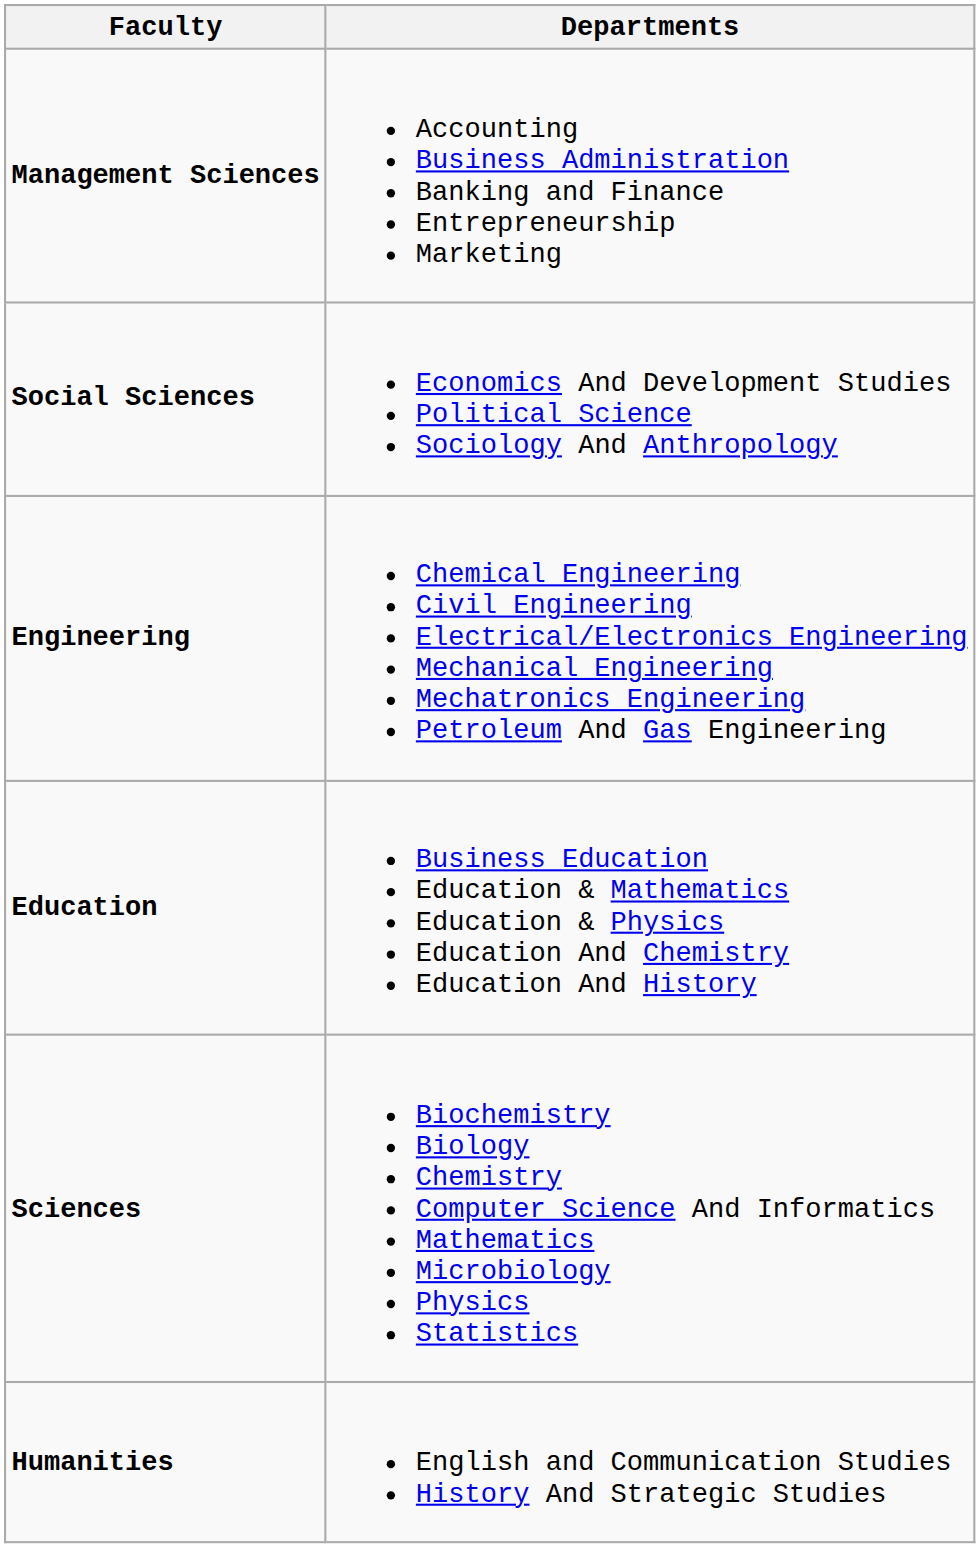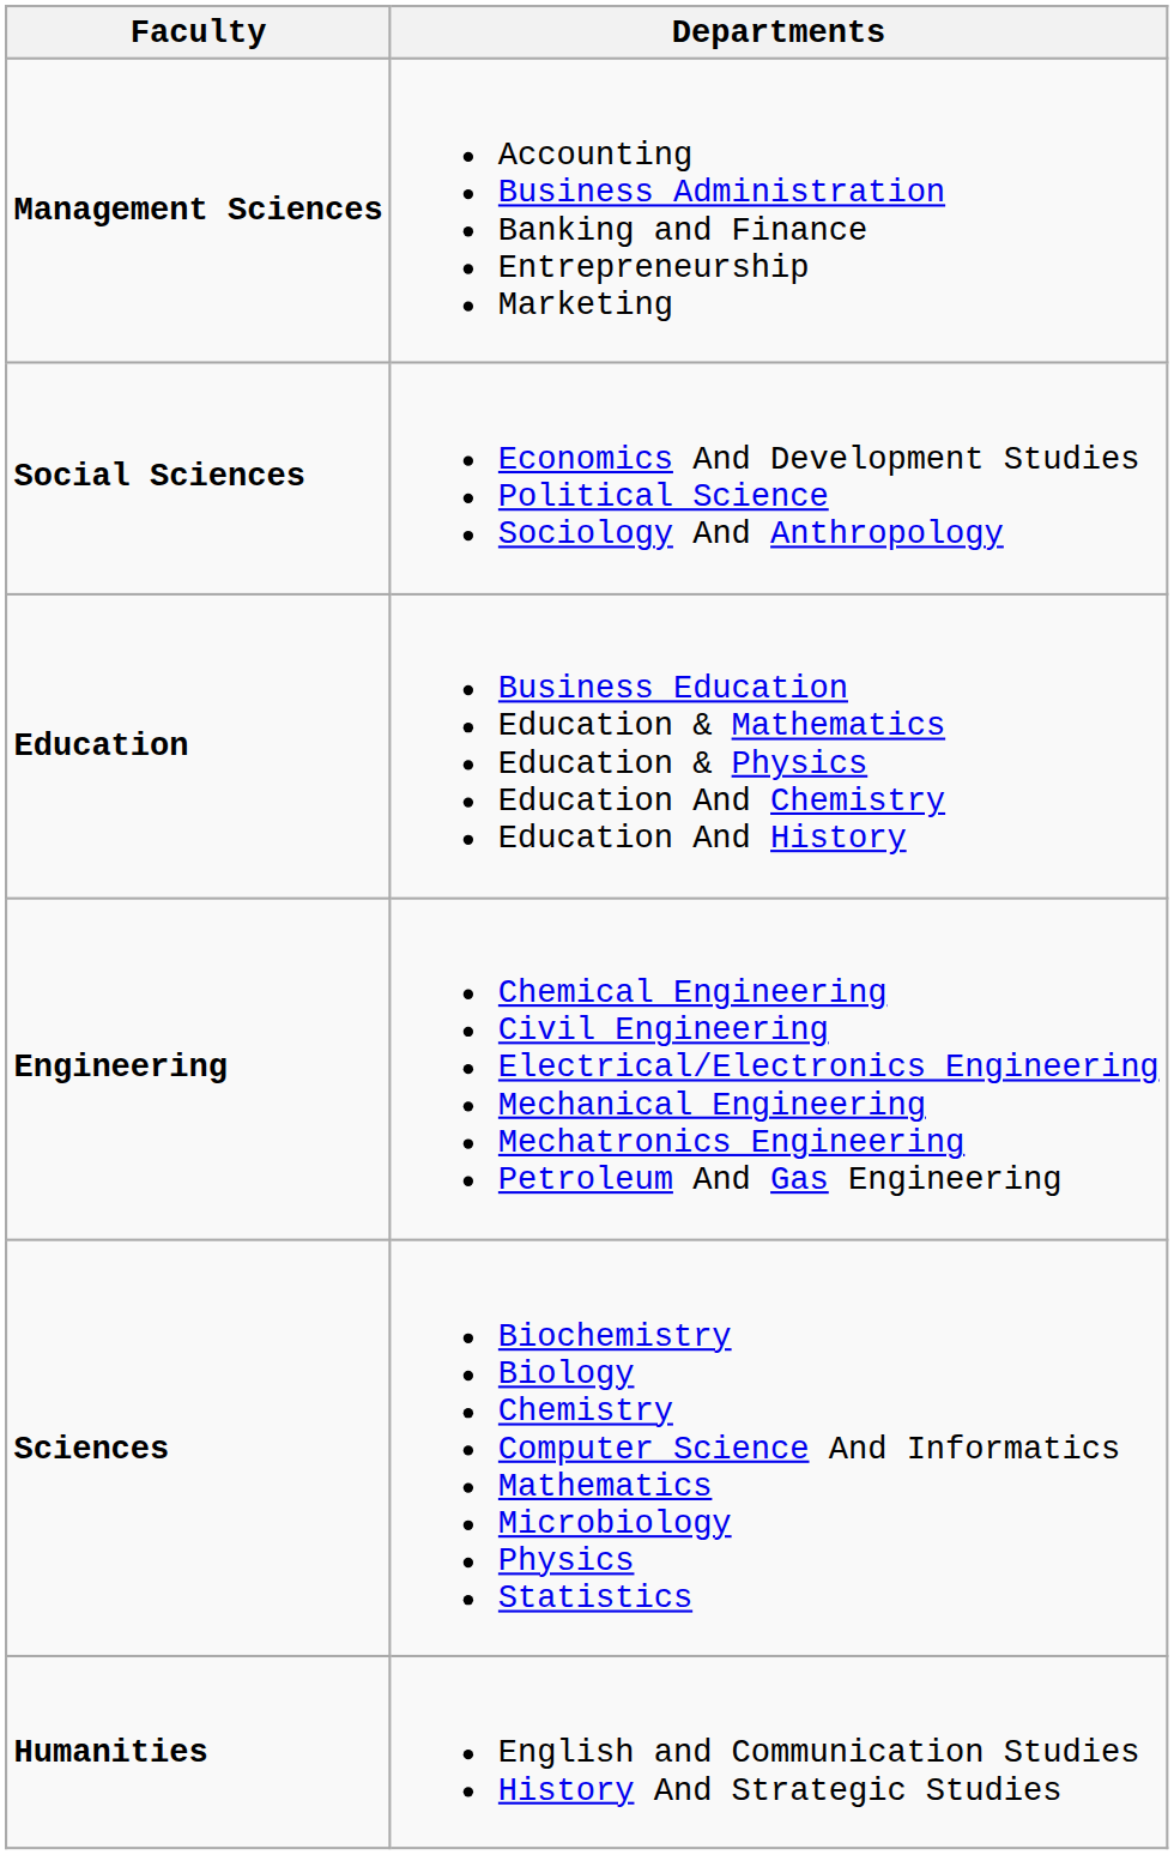 <table class="wikitable">
 <tr>
 <th>Faculty</th>
 <th>Departments</th>
 </tr>
 <tr>
 <td><strong>Management Sciences</strong></td>
 <td><br><ul><li>Accounting</li><li><a href='#'>Business Administration</a></li><li>Banking and Finance</li><li>Entrepreneurship</li><li>Marketing</li></ul></td>
 </tr>
 <tr>
 <td><strong>Social Sciences</strong></td>
 <td><br><ul><li><a href='#'>Economics</a> And Development Studies</li><li><a href='#'>Political Science</a></li><li><a href='#'>Sociology</a> And <a href='#'>Anthropology</a></li></ul></td>
 </tr>
 <tr>
+<td><strong>Education</strong></td>
+<td><br><ul><li><a href='#'>Business Education</a></li><li>Education & <a href='#'>Mathematics</a></li><li>Education & <a href='#'>Physics</a></li><li>Education And <a href='#'>Chemistry</a></li><li>Education And <a href='#'>History</a></li></ul></td>
+</tr>
+<tr>
 <td><strong>Engineering</strong></td>
 <td><br><ul><li><a href='#'>Chemical Engineering</a></li><li><a href='#'>Civil Engineering</a></li><li><a href='#'>Electrical/Electronics Engineering</a></li><li><a href='#'>Mechanical Engineering</a></li><li><a href='#'>Mechatronics Engineering</a></li><li><a href='#'>Petroleum</a> And <a href='#'>Gas</a> Engineering</li></ul></td>
-</tr>
-<tr>
-<td><strong>Education</strong></td>
-<td><br><ul><li><a href='#'>Business Education</a></li><li>Education & <a href='#'>Mathematics</a></li><li>Education & <a href='#'>Physics</a></li><li>Education And <a href='#'>Chemistry</a></li><li>Education And <a href='#'>History</a></li></ul></td>
 </tr>
 <tr>
 <td><strong>Sciences</strong></td>
 <td><br><ul><li><a href='#'>Biochemistry</a></li><li><a href='#'>Biology</a></li><li><a href='#'>Chemistry</a></li><li><a href='#'>Computer Science</a> And Informatics</li><li><a href='#'>Mathematics</a></li><li><a href='#'>Microbiology</a></li><li><a href='#'>Physics</a></li><li><a href='#'>Statistics</a></li></ul></td>
 </tr>
 <tr>
 <td><strong>Humanities</strong></td>
 <td><br><ul><li>English and Communication Studies</li><li><a href='#'>History</a> And Strategic Studies</li></ul></td>
 </tr>
 </table>
